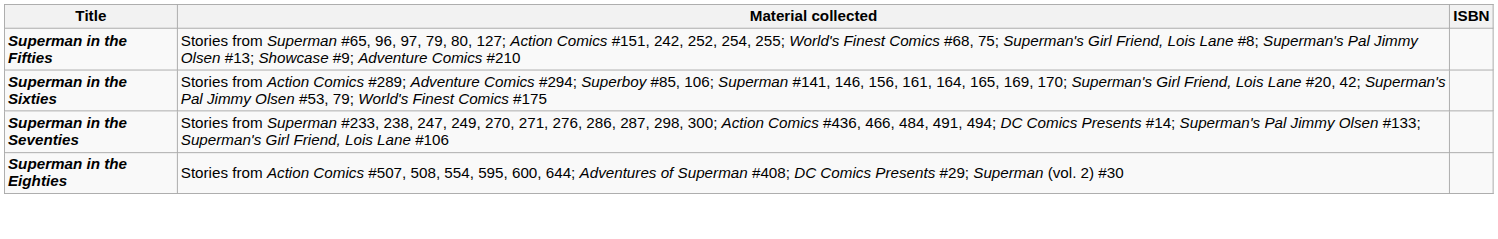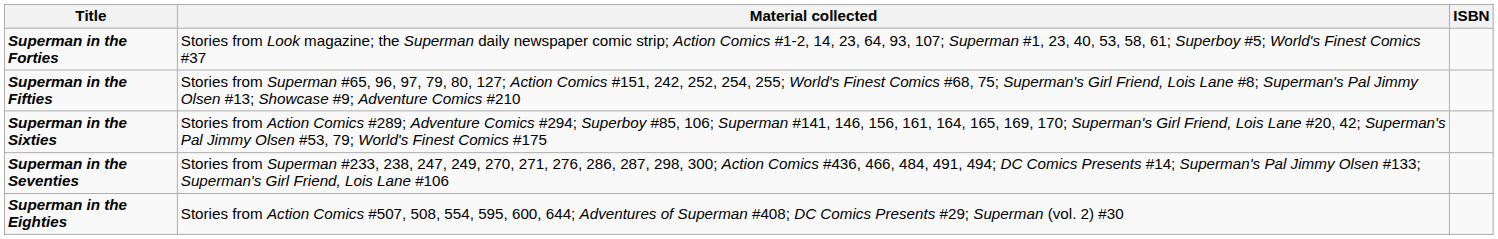 <table class="wikitable">
 <tr>
 <th>Title</th>
 <th>Material collected</th>
 <th>ISBN</th>
+</tr>
+<tr>
+<td><strong><em>Superman in the Forties</em></strong></td>
+<td>Stories from <em>Look</em> magazine; the <em>Superman</em> daily newspaper comic strip; <em>Action Comics</em> #1-2, 14, 23, 64, 93, 107; <em>Superman</em> #1, 23, 40, 53, 58, 61; <em>Superboy</em> #5; <em>World's Finest Comics</em> #37</td>
+<td style=white-space:nowrap></td>
 </tr>
 <tr>
 <td><strong><em>Superman in the Fifties</em></strong></td>
 <td>Stories from <em>Superman</em> #65, 96, 97, 79, 80, 127; <em>Action Comics</em> #151, 242, 252, 254, 255; <em>World's Finest Comics</em> #68, 75; <em>Superman's Girl Friend, Lois Lane</em> #8; <em>Superman's Pal Jimmy Olsen</em> #13; <em>Showcase</em> #9; <em>Adventure Comics</em> #210</td>
 <td></td>
 </tr>
 <tr>
 <td><strong><em>Superman in the Sixties</em></strong></td>
 <td>Stories from <em>Action Comics</em> #289; <em>Adventure Comics</em> #294; <em>Superboy</em> #85, 106; <em>Superman</em> #141, 146, 156, 161, 164, 165, 169, 170; <em>Superman's Girl Friend, Lois Lane</em> #20, 42; <em>Superman's Pal Jimmy Olsen</em> #53, 79; <em>World's Finest Comics</em> #175</td>
 <td></td>
 </tr>
 <tr>
 <td><strong><em>Superman in the Seventies</em></strong></td>
 <td>Stories from <em>Superman</em> #233, 238, 247, 249, 270, 271, 276, 286, 287, 298, 300; <em>Action Comics</em> #436, 466, 484, 491, 494; <em>DC Comics Presents</em> #14; <em>Superman's Pal Jimmy Olsen</em> #133; <em>Superman's Girl Friend, Lois Lane</em> #106</td>
 <td></td>
 </tr>
 <tr>
 <td><strong><em>Superman in the Eighties</em></strong></td>
 <td>Stories from <em>Action Comics</em> #507, 508, 554, 595, 600, 644; <em>Adventures of Superman</em> #408; <em>DC Comics Presents</em> #29; <em>Superman</em> (vol. 2) #30</td>
 <td></td>
 </tr>
 </table>
